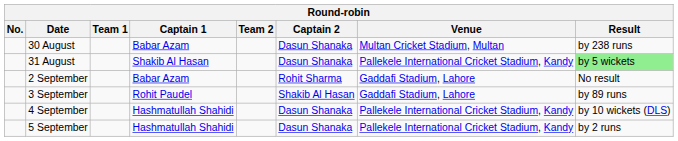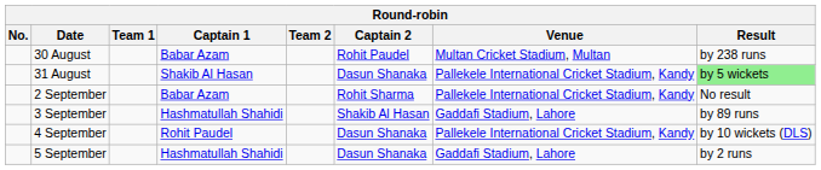 <table class="wikitable">
 <tr>
 <th colspan="8">Round-robin</th>
 </tr>
 <tr>
 <th>No.</th>
 <th>Date</th>
 <th>Team 1</th>
 <th>Captain 1</th>
 <th>Team 2</th>
 <th>Captain 2</th>
 <th>Venue</th>
 <th>Result</th>
 </tr>
 <tr>
 <td></td>
 <td>30 August</td>
 <td></td>
 <td><a href='#'>Babar Azam</a></td>
 <td></td>
-<td><a href='#'>Dasun Shanaka</a></td>
+<td><a href='#'>Rohit Paudel</a></td>
 <td><a href='#'>Multan Cricket Stadium</a>, <a href='#'>Multan</a></td>
 <td> by 238 runs</td>
 </tr>
 <tr>
 <td></td>
 <td>31 August</td>
 <td></td>
 <td><a href='#'>Shakib Al Hasan</a></td>
 <td></td>
 <td><a href='#'>Dasun Shanaka</a></td>
 <td><a href='#'>Pallekele International Cricket Stadium</a>, <a href='#'>Kandy</a></td>
 <td style="background: lightgreen;"> by 5 wickets</td>
 </tr>
 <tr>
 <td></td>
 <td>2 September</td>
 <td></td>
 <td><a href='#'>Babar Azam</a></td>
 <td></td>
 <td><a href='#'>Rohit Sharma</a></td>
-<td><a href='#'>Gaddafi Stadium</a>, <a href='#'>Lahore</a></td>
+<td><a href='#'>Pallekele International Cricket Stadium</a>, <a href='#'>Kandy</a></td>
 <td>No result</td>
 </tr>
 <tr>
 <td></td>
 <td>3 September</td>
 <td></td>
-<td><a href='#'>Rohit Paudel</a></td>
+<td><a href='#'>Hashmatullah Shahidi</a></td>
 <td></td>
 <td><a href='#'>Shakib Al Hasan</a></td>
 <td><a href='#'>Gaddafi Stadium</a>, <a href='#'>Lahore</a></td>
 <td> by 89 runs</td>
 </tr>
 <tr>
 <td></td>
 <td>4 September</td>
 <td></td>
-<td><a href='#'>Hashmatullah Shahidi</a></td>
+<td><a href='#'>Rohit Paudel</a></td>
 <td></td>
 <td><a href='#'>Dasun Shanaka</a></td>
 <td><a href='#'>Pallekele International Cricket Stadium</a>, <a href='#'>Kandy</a></td>
 <td> by 10 wickets (<a href='#'>DLS</a>)</td>
 </tr>
 <tr>
 <td></td>
 <td>5 September</td>
 <td></td>
 <td><a href='#'>Hashmatullah Shahidi</a></td>
 <td></td>
 <td><a href='#'>Dasun Shanaka</a></td>
-<td><a href='#'>Pallekele International Cricket Stadium</a>, <a href='#'>Kandy</a></td>
+<td><a href='#'>Gaddafi Stadium</a>, <a href='#'>Lahore</a></td>
 <td> by 2 runs</td>
 </tr>
 </table>
